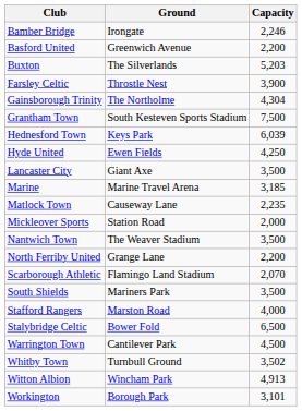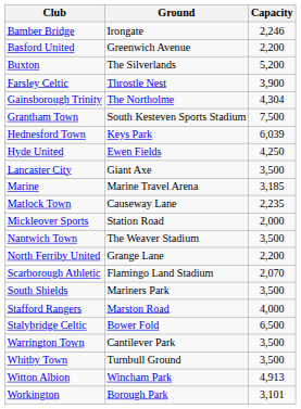 <table class="wikitable sortable">
 <tr>
 <th>Club</th>
 <th>Ground</th>
 <th>Capacity</th>
 </tr>
 <tr>
 <td><a href='#'>Bamber Bridge</a></td>
 <td>Irongate</td>
 <td align="center">2,246</td>
 </tr>
 <tr>
 <td><a href='#'>Basford United</a></td>
 <td>Greenwich Avenue</td>
 <td align="center">2,200</td>
 </tr>
 <tr>
 <td><a href='#'>Buxton</a></td>
 <td>The Silverlands</td>
-<td align="center">5,203</td>
+<td align="center">5,200</td>
 </tr>
 <tr>
 <td><a href='#'>Farsley Celtic</a></td>
 <td><a href='#'>Throstle Nest</a></td>
 <td align="center">3,900</td>
 </tr>
 <tr>
 <td><a href='#'>Gainsborough Trinity</a></td>
 <td><a href='#'>The Northolme</a></td>
 <td align="center">4,304</td>
 </tr>
 <tr>
 <td><a href='#'>Grantham Town</a></td>
 <td>South Kesteven Sports Stadium</td>
 <td align="center">7,500</td>
 </tr>
 <tr>
 <td><a href='#'>Hednesford Town</a></td>
 <td><a href='#'>Keys Park</a></td>
 <td align="center">6,039</td>
 </tr>
 <tr>
 <td><a href='#'>Hyde United</a></td>
 <td><a href='#'>Ewen Fields</a></td>
 <td align="center">4,250</td>
 </tr>
 <tr>
 <td><a href='#'>Lancaster City</a></td>
 <td>Giant Axe</td>
 <td align="center">3,500</td>
 </tr>
 <tr>
 <td><a href='#'>Marine</a></td>
 <td>Marine Travel Arena</td>
 <td align="center">3,185</td>
 </tr>
 <tr>
 <td><a href='#'>Matlock Town</a></td>
 <td>Causeway Lane</td>
 <td align="center">2,235</td>
 </tr>
 <tr>
 <td><a href='#'>Mickleover Sports</a></td>
 <td>Station Road</td>
 <td align="center">2,000</td>
 </tr>
 <tr>
 <td><a href='#'>Nantwich Town</a></td>
 <td>The Weaver Stadium</td>
 <td align="center">3,500</td>
 </tr>
 <tr>
 <td><a href='#'>North Ferriby United</a></td>
 <td>Grange Lane</td>
 <td align="center">2,200</td>
 </tr>
 <tr>
 <td><a href='#'>Scarborough Athletic</a></td>
 <td>Flamingo Land Stadium</td>
 <td align="center">2,070</td>
 </tr>
 <tr>
 <td><a href='#'>South Shields</a></td>
 <td>Mariners Park</td>
 <td align="center">3,500</td>
 </tr>
 <tr>
 <td><a href='#'>Stafford Rangers</a></td>
 <td><a href='#'>Marston Road</a></td>
 <td align="center">4,000</td>
 </tr>
 <tr>
 <td><a href='#'>Stalybridge Celtic</a></td>
 <td><a href='#'>Bower Fold</a></td>
 <td align="center">6,500</td>
 </tr>
 <tr>
 <td><a href='#'>Warrington Town</a></td>
 <td>Cantilever Park</td>
-<td align="center">4,500</td>
+<td align="center">3,500</td>
 </tr>
 <tr>
 <td><a href='#'>Whitby Town</a></td>
 <td>Turnbull Ground</td>
-<td align="center">3,502</td>
+<td align="center">3,500</td>
 </tr>
 <tr>
 <td><a href='#'>Witton Albion</a></td>
 <td><a href='#'>Wincham Park</a></td>
 <td align="center">4,913</td>
 </tr>
 <tr>
 <td><a href='#'>Workington</a></td>
 <td><a href='#'>Borough Park</a></td>
 <td align="center">3,101</td>
 </tr>
 </table>
